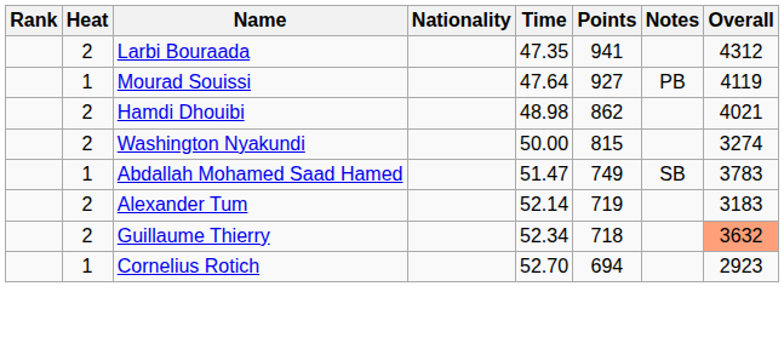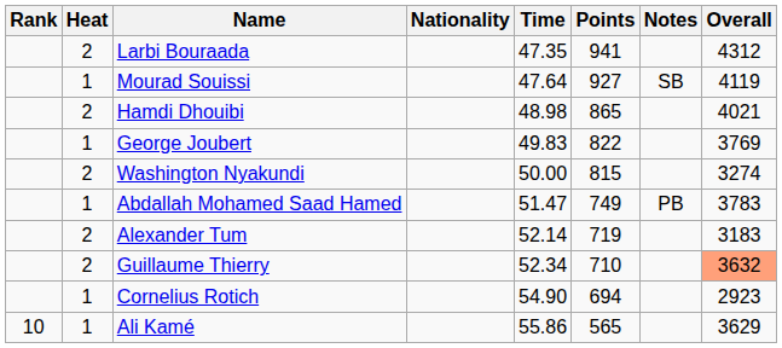 <table class="wikitable sortable" style="text-align:center">
 <tr>
 <th>Rank</th>
 <th>Heat</th>
 <th>Name</th>
 <th>Nationality</th>
 <th>Time</th>
 <th>Points</th>
 <th>Notes</th>
 <th>Overall</th>
 </tr>
 <tr>
 <td></td>
 <td>2</td>
 <td align="left"><a href='#'>Larbi Bouraada</a></td>
 <td align=left></td>
 <td>47.35</td>
 <td>941</td>
 <td></td>
 <td>4312</td>
 </tr>
 <tr>
 <td></td>
 <td>1</td>
 <td align="left"><a href='#'>Mourad Souissi</a></td>
 <td align=left></td>
 <td>47.64</td>
 <td>927</td>
-<td>PB</td>
+<td>SB</td>
 <td>4119</td>
 </tr>
 <tr>
 <td></td>
 <td>2</td>
 <td align="left"><a href='#'>Hamdi Dhouibi</a></td>
 <td align=left></td>
 <td>48.98</td>
-<td>862</td>
+<td>865</td>
 <td></td>
 <td>4021</td>
+</tr>
+<tr>
+<td></td>
+<td>1</td>
+<td align="left"><a href='#'>George Joubert</a></td>
+<td align=left></td>
+<td>49.83</td>
+<td>822</td>
+<td></td>
+<td>3769</td>
 </tr>
 <tr>
 <td></td>
 <td>2</td>
 <td align="left"><a href='#'>Washington Nyakundi</a></td>
 <td align=left></td>
 <td>50.00</td>
 <td>815</td>
 <td></td>
 <td>3274</td>
 </tr>
 <tr>
 <td></td>
 <td>1</td>
 <td align="left"><a href='#'>Abdallah Mohamed Saad Hamed</a></td>
 <td align=left></td>
 <td>51.47</td>
 <td>749</td>
-<td>SB</td>
+<td>PB</td>
 <td>3783</td>
 </tr>
 <tr>
 <td></td>
 <td>2</td>
 <td align="left"><a href='#'>Alexander Tum</a></td>
 <td align=left></td>
 <td>52.14</td>
 <td>719</td>
 <td></td>
 <td>3183</td>
 </tr>
 <tr>
 <td></td>
 <td>2</td>
 <td align="left"><a href='#'>Guillaume Thierry</a></td>
 <td align=left></td>
 <td>52.34</td>
-<td>718</td>
+<td>710</td>
 <td></td>
 <td style="background: lightsalmon;">3632</td>
 </tr>
 <tr>
 <td></td>
 <td>1</td>
 <td align="left"><a href='#'>Cornelius Rotich</a></td>
 <td align=left></td>
-<td>52.70</td>
+<td>54.90</td>
 <td>694</td>
 <td></td>
 <td>2923</td>
 </tr>
+<tr>
+<td>10</td>
+<td>1</td>
+<td align="left"><a href='#'>Ali Kamé</a></td>
+<td align=left></td>
+<td>55.86</td>
+<td>565</td>
+<td></td>
+<td>3629</td>
+</tr>
 </table>
